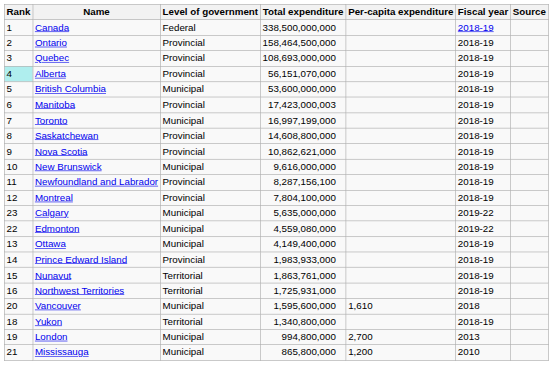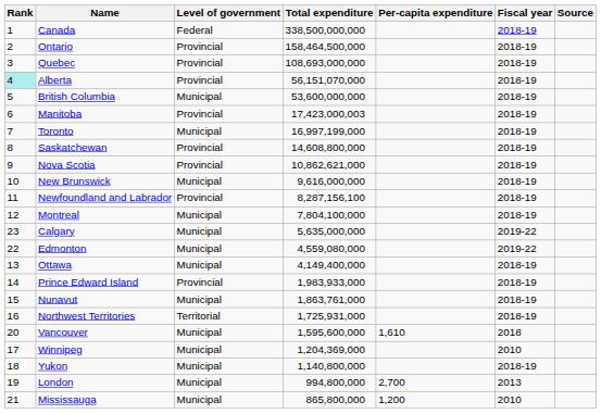 <table class="wikitable sortable">
 <tr>
 <th>Rank</th>
 <th>Name</th>
 <th>Level of government</th>
 <th>Total expenditure</th>
 <th>Per-capita expenditure</th>
 <th>Fiscal year</th>
 <th>Source</th>
 </tr>
 <tr>
 <td>1</td>
 <td><a href='#'>Canada</a></td>
 <td>Federal</td>
 <td style="text-align:right; padding-right: 1em;">338,500,000,000</td>
 <td></td>
 <td><a href='#'>2018-19</a></td>
 <td></td>
 </tr>
 <tr>
 <td>2</td>
 <td><a href='#'>Ontario</a></td>
 <td>Provincial</td>
 <td style="text-align:right; padding-right: 1em;">158,464,500,000</td>
 <td></td>
 <td>2018-19</td>
 <td></td>
 </tr>
 <tr>
 <td>3</td>
 <td><a href='#'>Quebec</a></td>
 <td>Provincial</td>
 <td style="text-align:right; padding-right: 1em;">108,693,000,000</td>
 <td></td>
 <td>2018-19</td>
 <td></td>
 </tr>
 <tr>
 <td style="background: paleturquoise;">4</td>
 <td><a href='#'>Alberta</a></td>
 <td>Provincial</td>
 <td style="text-align:right; padding-right: 1em;">56,151,070,000</td>
 <td></td>
 <td>2018-19</td>
 <td></td>
 </tr>
 <tr>
 <td>5</td>
 <td><a href='#'>British Columbia</a></td>
 <td>Municipal</td>
 <td style="text-align:right; padding-right: 1em;">53,600,000,000</td>
 <td></td>
 <td>2018-19</td>
 <td></td>
 </tr>
 <tr>
 <td>6</td>
 <td><a href='#'>Manitoba</a></td>
 <td>Provincial</td>
 <td style="text-align:right; padding-right: 1em;">17,423,000,003</td>
 <td></td>
 <td>2018-19</td>
 <td></td>
 </tr>
 <tr>
 <td>7</td>
 <td><a href='#'>Toronto</a></td>
 <td>Municipal</td>
 <td style="text-align:right; padding-right: 1em;">16,997,199,000</td>
 <td></td>
 <td>2018-19</td>
 <td></td>
 </tr>
 <tr>
 <td>8</td>
 <td><a href='#'>Saskatchewan</a></td>
 <td>Provincial</td>
 <td style="text-align:right; padding-right: 1em;">14,608,800,000</td>
 <td></td>
 <td>2018-19</td>
 <td></td>
 </tr>
 <tr>
 <td>9</td>
 <td><a href='#'>Nova Scotia</a></td>
 <td>Provincial</td>
 <td style="text-align:right; padding-right: 1em;">10,862,621,000</td>
 <td></td>
 <td>2018-19</td>
 <td></td>
 </tr>
 <tr>
 <td>10</td>
 <td><a href='#'>New Brunswick</a></td>
 <td>Municipal</td>
 <td style="text-align:right; padding-right: 1em;">9,616,000,000</td>
 <td></td>
 <td>2018-19</td>
 <td></td>
 </tr>
 <tr>
 <td>11</td>
 <td><a href='#'>Newfoundland and Labrador</a></td>
 <td>Provincial</td>
 <td style="text-align:right; padding-right: 1em;">8,287,156,100</td>
 <td></td>
 <td>2018-19</td>
 <td></td>
 </tr>
 <tr>
 <td>12</td>
 <td><a href='#'>Montreal</a></td>
-<td>Provincial</td>
+<td>Municipal</td>
 <td style="text-align:right; padding-right: 1em;">7,804,100,000</td>
 <td></td>
 <td>2018-19</td>
 <td></td>
 </tr>
 <tr>
 <td>23</td>
 <td><a href='#'>Calgary</a></td>
 <td>Municipal</td>
 <td style="text-align:right; padding-right: 1em;">5,635,000,000</td>
 <td></td>
 <td>2019-22</td>
 <td></td>
 </tr>
 <tr>
 <td>22</td>
 <td><a href='#'>Edmonton</a></td>
 <td>Municipal</td>
 <td style="text-align:right; padding-right: 1em;">4,559,080,000</td>
 <td></td>
 <td>2019-22</td>
 <td></td>
 </tr>
 <tr>
 <td>13</td>
 <td><a href='#'>Ottawa</a></td>
 <td>Municipal</td>
 <td style="text-align:right; padding-right: 1em;">4,149,400,000</td>
 <td></td>
 <td>2018-19</td>
 <td></td>
 </tr>
 <tr>
 <td>14</td>
 <td><a href='#'>Prince Edward Island</a></td>
 <td>Provincial</td>
 <td style="text-align:right; padding-right: 1em;">1,983,933,000</td>
 <td></td>
 <td>2018-19</td>
 <td></td>
 </tr>
 <tr>
 <td>15</td>
 <td><a href='#'>Nunavut</a></td>
-<td>Territorial</td>
+<td>Municipal</td>
 <td style="text-align:right; padding-right: 1em;">1,863,761,000</td>
 <td></td>
 <td>2018-19</td>
 <td></td>
 </tr>
 <tr>
 <td>16</td>
 <td><a href='#'>Northwest Territories</a></td>
 <td>Territorial</td>
 <td style="text-align:right; padding-right: 1em;">1,725,931,000</td>
 <td></td>
 <td>2018-19</td>
 <td></td>
 </tr>
 <tr>
 <td>20</td>
 <td><a href='#'>Vancouver</a></td>
 <td>Municipal</td>
 <td style="text-align:right; padding-right: 1em;">1,595,600,000</td>
 <td>1,610</td>
 <td>2018</td>
 <td></td>
 </tr>
 <tr>
+<td>17</td>
+<td><a href='#'>Winnipeg</a></td>
+<td>Municipal</td>
+<td style="text-align:right; padding-right: 1em;">1,204,369,000</td>
+<td></td>
+<td>2010</td>
+<td></td>
+</tr>
+<tr>
 <td>18</td>
 <td><a href='#'>Yukon</a></td>
-<td>Territorial</td>
-<td style="text-align:right; padding-right: 1em;">1,340,800,000</td>
+<td>Municipal</td>
+<td style="text-align:right; padding-right: 1em;">1,140,800,000</td>
 <td></td>
 <td>2018-19</td>
 <td></td>
 </tr>
 <tr>
 <td>19</td>
 <td><a href='#'>London</a></td>
 <td>Municipal</td>
 <td style="text-align:right; padding-right: 1em;">994,800,000</td>
 <td>2,700</td>
 <td>2013</td>
 <td></td>
 </tr>
 <tr>
 <td>21</td>
 <td><a href='#'>Mississauga</a></td>
 <td>Municipal</td>
 <td style="text-align:right; padding-right: 1em;">865,800,000</td>
 <td>1,200</td>
 <td>2010</td>
 <td></td>
 </tr>
 </table>
